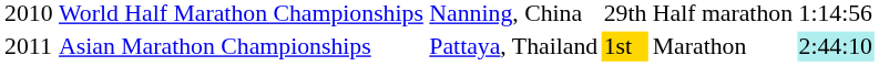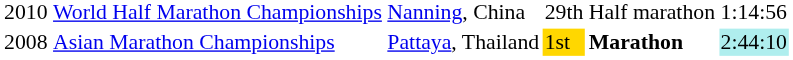 <table>
 <tr>
 <td>2010</td>
 <td><a href='#'>World Half Marathon Championships</a></td>
 <td><a href='#'>Nanning</a>, China</td>
 <td>29th</td>
 <td>Half marathon</td>
 <td>1:14:56</td>
 </tr>
 <tr>
-<td>2011</td>
+<td>2008</td>
 <td><a href='#'>Asian Marathon Championships</a></td>
 <td><a href='#'>Pattaya</a>, Thailand</td>
 <td bgcolor=gold>1st</td>
-<td>Marathon</td>
+<td><strong>Marathon</strong></td>
 <td style="background: paleturquoise;">2:44:10</td>
 </tr>
 </table>
